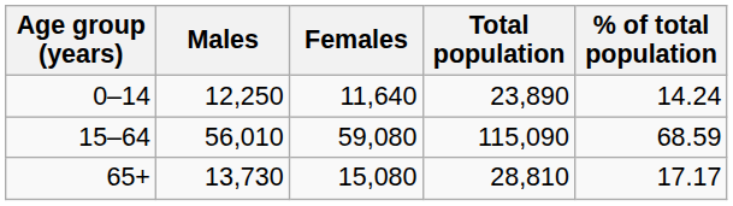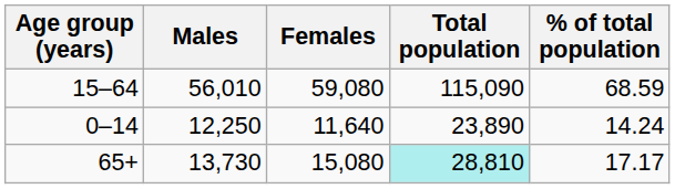 <table class="wikitable">
 <tr>
 <th width="86pt">Age group<br> (years)</th>
 <th width="75.3pt">Males</th>
 <th width="75.3pt">Females</th>
 <th width="87pt">Total<br>population</th>
 <th width="87pt">% of total<br>population</th>
 </tr>
 <tr>
+<td align="right">15–64</td>
+<td align="right">56,010</td>
+<td align="right">59,080</td>
+<td align="right">115,090</td>
+<td align="right">68.59</td>
+</tr>
+<tr>
 <td align="right">0–14</td>
 <td align="right">12,250</td>
 <td align="right">11,640</td>
 <td align="right">23,890</td>
 <td align="right">14.24</td>
 </tr>
 <tr>
-<td align="right">15–64</td>
-<td align="right">56,010</td>
-<td align="right">59,080</td>
-<td align="right">115,090</td>
-<td align="right">68.59</td>
-</tr>
-<tr>
 <td align="right">65+</td>
 <td align="right">13,730</td>
 <td align="right">15,080</td>
-<td align="right">28,810</td>
+<td align="right" style="background: paleturquoise;">28,810</td>
 <td align="right">17.17</td>
 </tr>
 </table>
